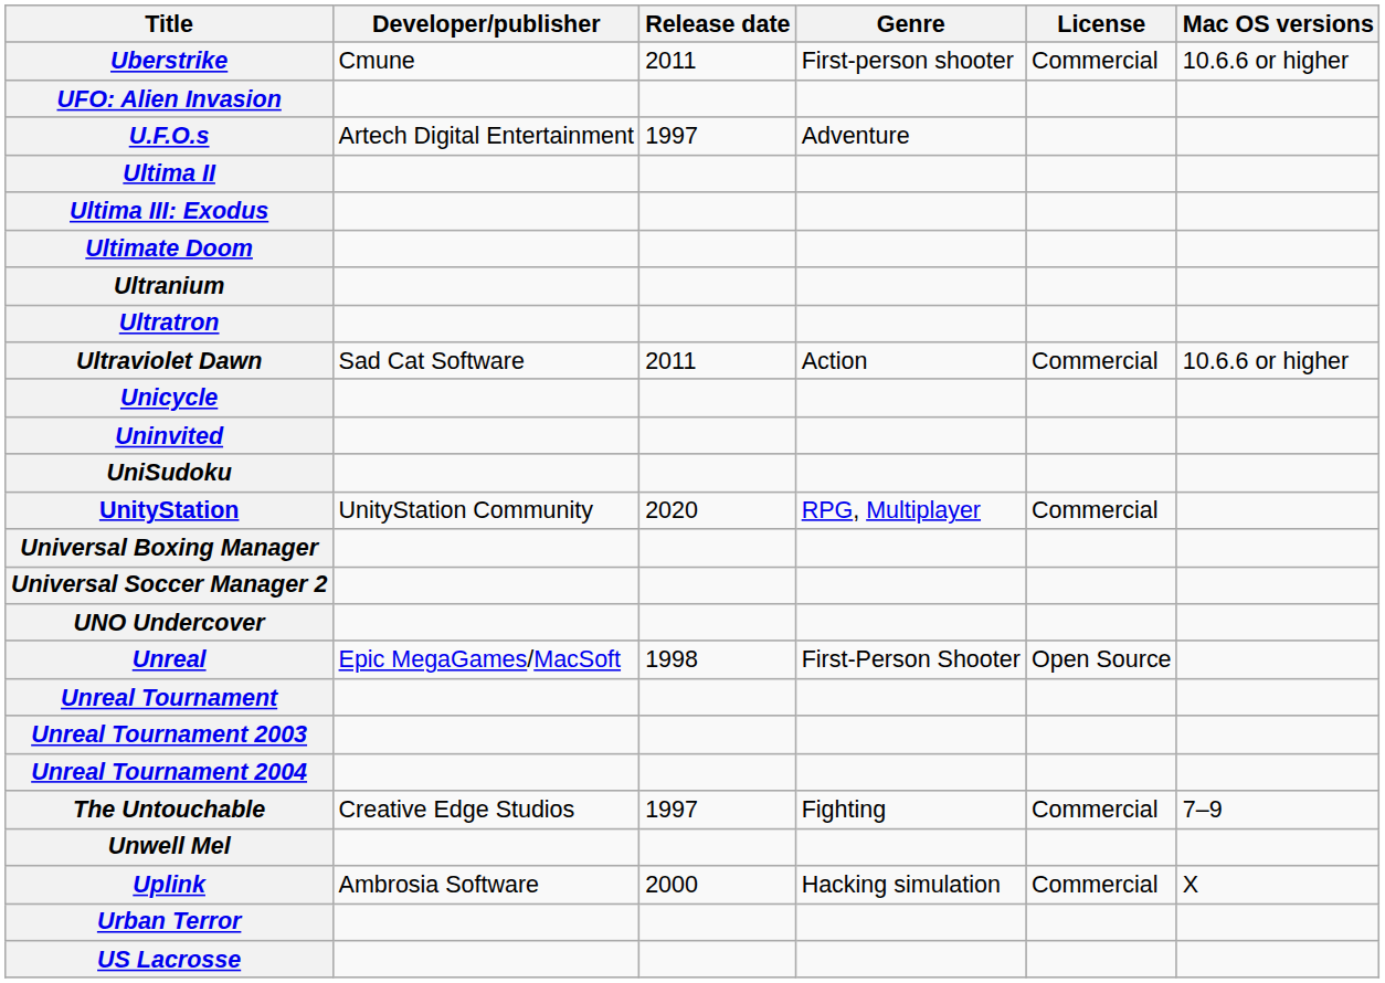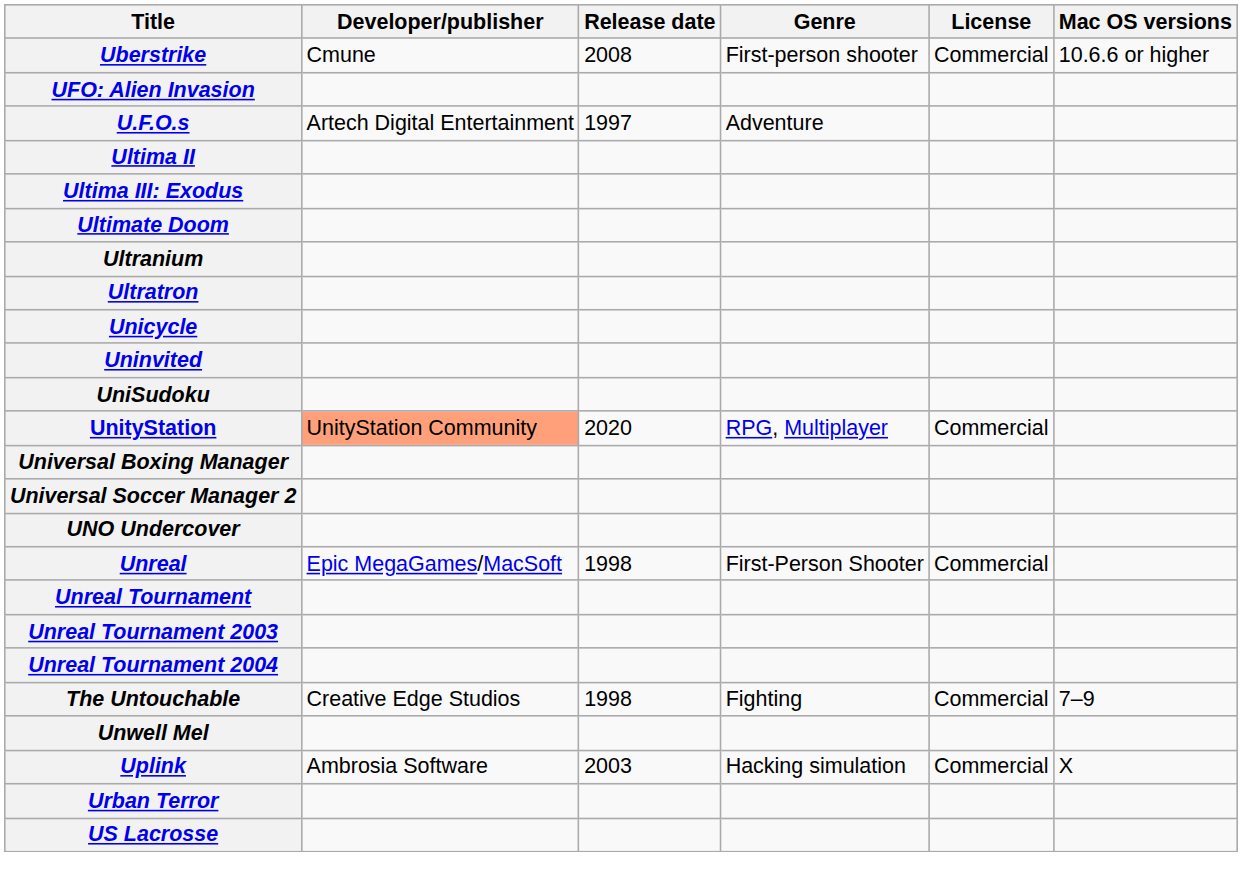 <table class="wikitable sortable" style="font-size: 85%; text-align: left;">
 <tr style="background: #ececec">
 <th>Title</th>
 <th>Developer/publisher</th>
 <th>Release date</th>
 <th>Genre</th>
 <th>License</th>
 <th>Mac OS versions</th>
 </tr>
 <tr>
 <th><em><a href='#'>Uberstrike</a></em></th>
 <td>Cmune</td>
-<td>2011</td>
+<td>2008</td>
 <td>First-person shooter</td>
 <td>Commercial</td>
 <td>10.6.6 or higher</td>
 </tr>
 <tr>
 <th><em><a href='#'>UFO: Alien Invasion</a></em></th>
 <td></td>
 <td></td>
 <td></td>
 <td></td>
 <td></td>
 </tr>
 <tr>
 <th><em><a href='#'>U.F.O.s</a></em></th>
 <td>Artech Digital Entertainment</td>
 <td>1997</td>
 <td>Adventure</td>
 <td></td>
 <td></td>
 </tr>
 <tr>
 <th><em><a href='#'>Ultima II</a></em></th>
 <td></td>
 <td></td>
 <td></td>
 <td></td>
 <td></td>
 </tr>
 <tr>
 <th><em><a href='#'>Ultima III: Exodus</a></em></th>
 <td></td>
 <td></td>
 <td></td>
 <td></td>
 <td></td>
 </tr>
 <tr>
 <th><em><a href='#'>Ultimate Doom</a></em></th>
 <td></td>
 <td></td>
 <td></td>
 <td></td>
 <td></td>
 </tr>
 <tr>
 <th><em>Ultranium</em></th>
 <td></td>
 <td></td>
 <td></td>
 <td></td>
 <td></td>
 </tr>
 <tr>
 <th><em><a href='#'>Ultratron</a></em></th>
 <td></td>
 <td></td>
 <td></td>
 <td></td>
 <td></td>
 </tr>
 <tr>
-<th><em>Ultraviolet Dawn</em></th>
-<td>Sad Cat Software</td>
-<td>2011</td>
-<td>Action</td>
-<td>Commercial</td>
-<td>10.6.6 or higher</td>
-</tr>
-<tr>
 <th><em><a href='#'>Unicycle</a></em></th>
 <td></td>
 <td></td>
 <td></td>
 <td></td>
 <td></td>
 </tr>
 <tr>
 <th><em><a href='#'>Uninvited</a></em></th>
 <td></td>
 <td></td>
 <td></td>
 <td></td>
 <td></td>
 </tr>
 <tr>
 <th><em>UniSudoku</em></th>
 <td></td>
 <td></td>
 <td></td>
 <td></td>
 <td></td>
 </tr>
 <tr>
 <th><a href='#'>UnityStation</a></th>
-<td>UnityStation Community</td>
+<td style="background: lightsalmon;">UnityStation Community</td>
 <td>2020</td>
 <td><a href='#'>RPG</a>, <a href='#'>Multiplayer</a></td>
 <td>Commercial</td>
 <td></td>
 </tr>
 <tr>
 <th><em>Universal Boxing Manager</em></th>
 <td></td>
 <td></td>
 <td></td>
 <td></td>
 <td></td>
 </tr>
 <tr>
 <th><em>Universal Soccer Manager 2</em></th>
 <td></td>
 <td></td>
 <td></td>
 <td></td>
 <td></td>
 </tr>
 <tr>
 <th><em>UNO Undercover</em></th>
 <td></td>
 <td></td>
 <td></td>
 <td></td>
 <td></td>
 </tr>
 <tr>
 <th><em><a href='#'>Unreal</a></em></th>
 <td><a href='#'>Epic MegaGames</a>/<a href='#'>MacSoft</a></td>
 <td>1998</td>
 <td>First-Person Shooter</td>
-<td>Open Source</td>
+<td>Commercial</td>
 <td></td>
 </tr>
 <tr>
 <th><em><a href='#'>Unreal Tournament</a></em></th>
 <td></td>
 <td></td>
 <td></td>
 <td></td>
 <td></td>
 </tr>
 <tr>
 <th><em><a href='#'>Unreal Tournament 2003</a></em></th>
 <td></td>
 <td></td>
 <td></td>
 <td></td>
 <td></td>
 </tr>
 <tr>
 <th><em><a href='#'>Unreal Tournament 2004</a></em></th>
 <td></td>
 <td></td>
 <td></td>
 <td></td>
 <td></td>
 </tr>
 <tr>
 <th><em>The Untouchable</em></th>
 <td>Creative Edge Studios</td>
-<td>1997</td>
+<td>1998</td>
 <td>Fighting</td>
 <td>Commercial</td>
 <td>7–9</td>
 </tr>
 <tr>
 <th><em>Unwell Mel</em></th>
 <td></td>
 <td></td>
 <td></td>
 <td></td>
 <td></td>
 </tr>
 <tr>
 <th><em><a href='#'>Uplink</a></em></th>
 <td>Ambrosia Software</td>
-<td>2000</td>
+<td>2003</td>
 <td>Hacking simulation</td>
 <td>Commercial</td>
 <td>X</td>
 </tr>
 <tr>
 <th><em><a href='#'>Urban Terror</a></em></th>
 <td></td>
 <td></td>
 <td></td>
 <td></td>
 <td></td>
 </tr>
 <tr>
 <th><em><a href='#'>US Lacrosse</a></em></th>
 <td></td>
 <td></td>
 <td></td>
 <td></td>
 <td></td>
 </tr>
 </table>
